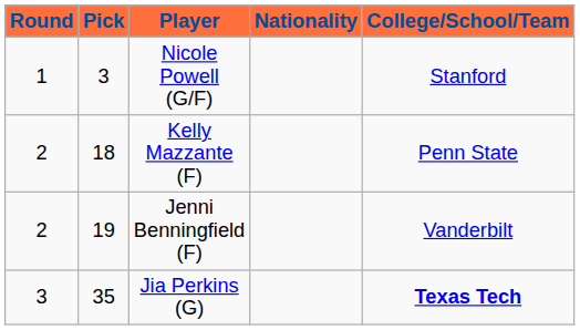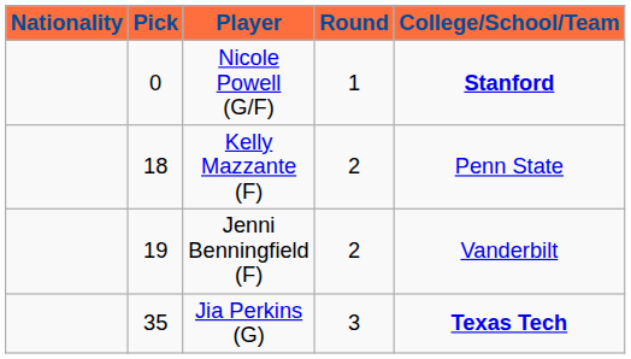 <table class="wikitable" width="50%">
 <tr align="center" style="background:#FF6E3D; color:#004D99;">
-<td><strong>Round</strong></td>
+<td><strong>Nationality</strong></td>
 <td><strong>Pick</strong></td>
 <td><strong>Player</strong></td>
-<td><strong>Nationality</strong></td>
+<td><strong>Round</strong></td>
 <td><strong>College/School/Team</strong></td>
 </tr>
 <tr align="center">
+<td></td>
+<td>0</td>
+<td><a href='#'>Nicole Powell</a> (G/F)</td>
 <td>1</td>
-<td>3</td>
-<td><a href='#'>Nicole Powell</a> (G/F)</td>
-<td></td>
-<td><a href='#'>Stanford</a></td>
+<td><strong><a href='#'>Stanford</a></strong></td>
 </tr>
 <tr align="center">
-<td>2</td>
+<td></td>
 <td>18</td>
 <td><a href='#'>Kelly Mazzante</a> (F)</td>
-<td></td>
+<td>2</td>
 <td><a href='#'>Penn State</a></td>
 </tr>
 <tr align="center">
-<td>2</td>
+<td></td>
 <td>19</td>
 <td>Jenni Benningfield (F)</td>
-<td></td>
+<td>2</td>
 <td><a href='#'>Vanderbilt</a></td>
 </tr>
 <tr align="center">
-<td>3</td>
+<td></td>
 <td>35</td>
 <td><a href='#'>Jia Perkins</a> (G)</td>
-<td></td>
+<td>3</td>
 <td><strong><a href='#'>Texas Tech</a></strong></td>
 </tr>
 </table>
